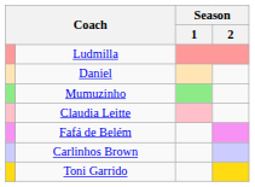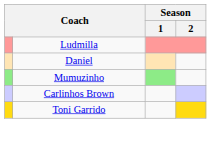 <table class="wikitable" style="text-align:center; width:25%">
 <tr>
 <th colspan="2" rowspan="2">Coach</th>
 <th colspan="2">Season</th>
 </tr>
 <tr>
 <th width="40">1</th>
 <th width="40">2</th>
 </tr>
 <tr>
 <td style="background:#ff9999"></td>
 <td><a href='#'>Ludmilla</a></td>
 <td colspan="2" style="background:#ff9999"></td>
 </tr>
 <tr>
 <td style="background:#ffe5b4"></td>
 <td><a href='#'>Daniel</a></td>
 <td style="background:#ffe5b4"></td>
 <td></td>
 </tr>
 <tr>
 <td style="background:#8deb87"></td>
 <td><a href='#'>Mumuzinho</a></td>
 <td style="background:#8deb87"></td>
 <td></td>
 </tr>
 <tr>
-<td style="background: pink"></td>
-<td><a href='#'>Claudia Leitte</a></td>
-<td style="background: pink"></td>
-<td></td>
-</tr>
-<tr>
-<td style="background:#f791f3"></td>
-<td><a href='#'>Fafá de Belém</a></td>
-<td></td>
-<td style="background:#f791f3"></td>
-</tr>
-<tr>
 <td style="background:#ccf"></td>
 <td><a href='#'>Carlinhos Brown</a></td>
 <td></td>
 <td style="background:#ccf"></td>
 </tr>
 <tr>
 <td style="background:#ffdb11"></td>
 <td><a href='#'>Toni Garrido</a></td>
 <td></td>
 <td style="background:#ffdb11"></td>
 </tr>
 </table>
